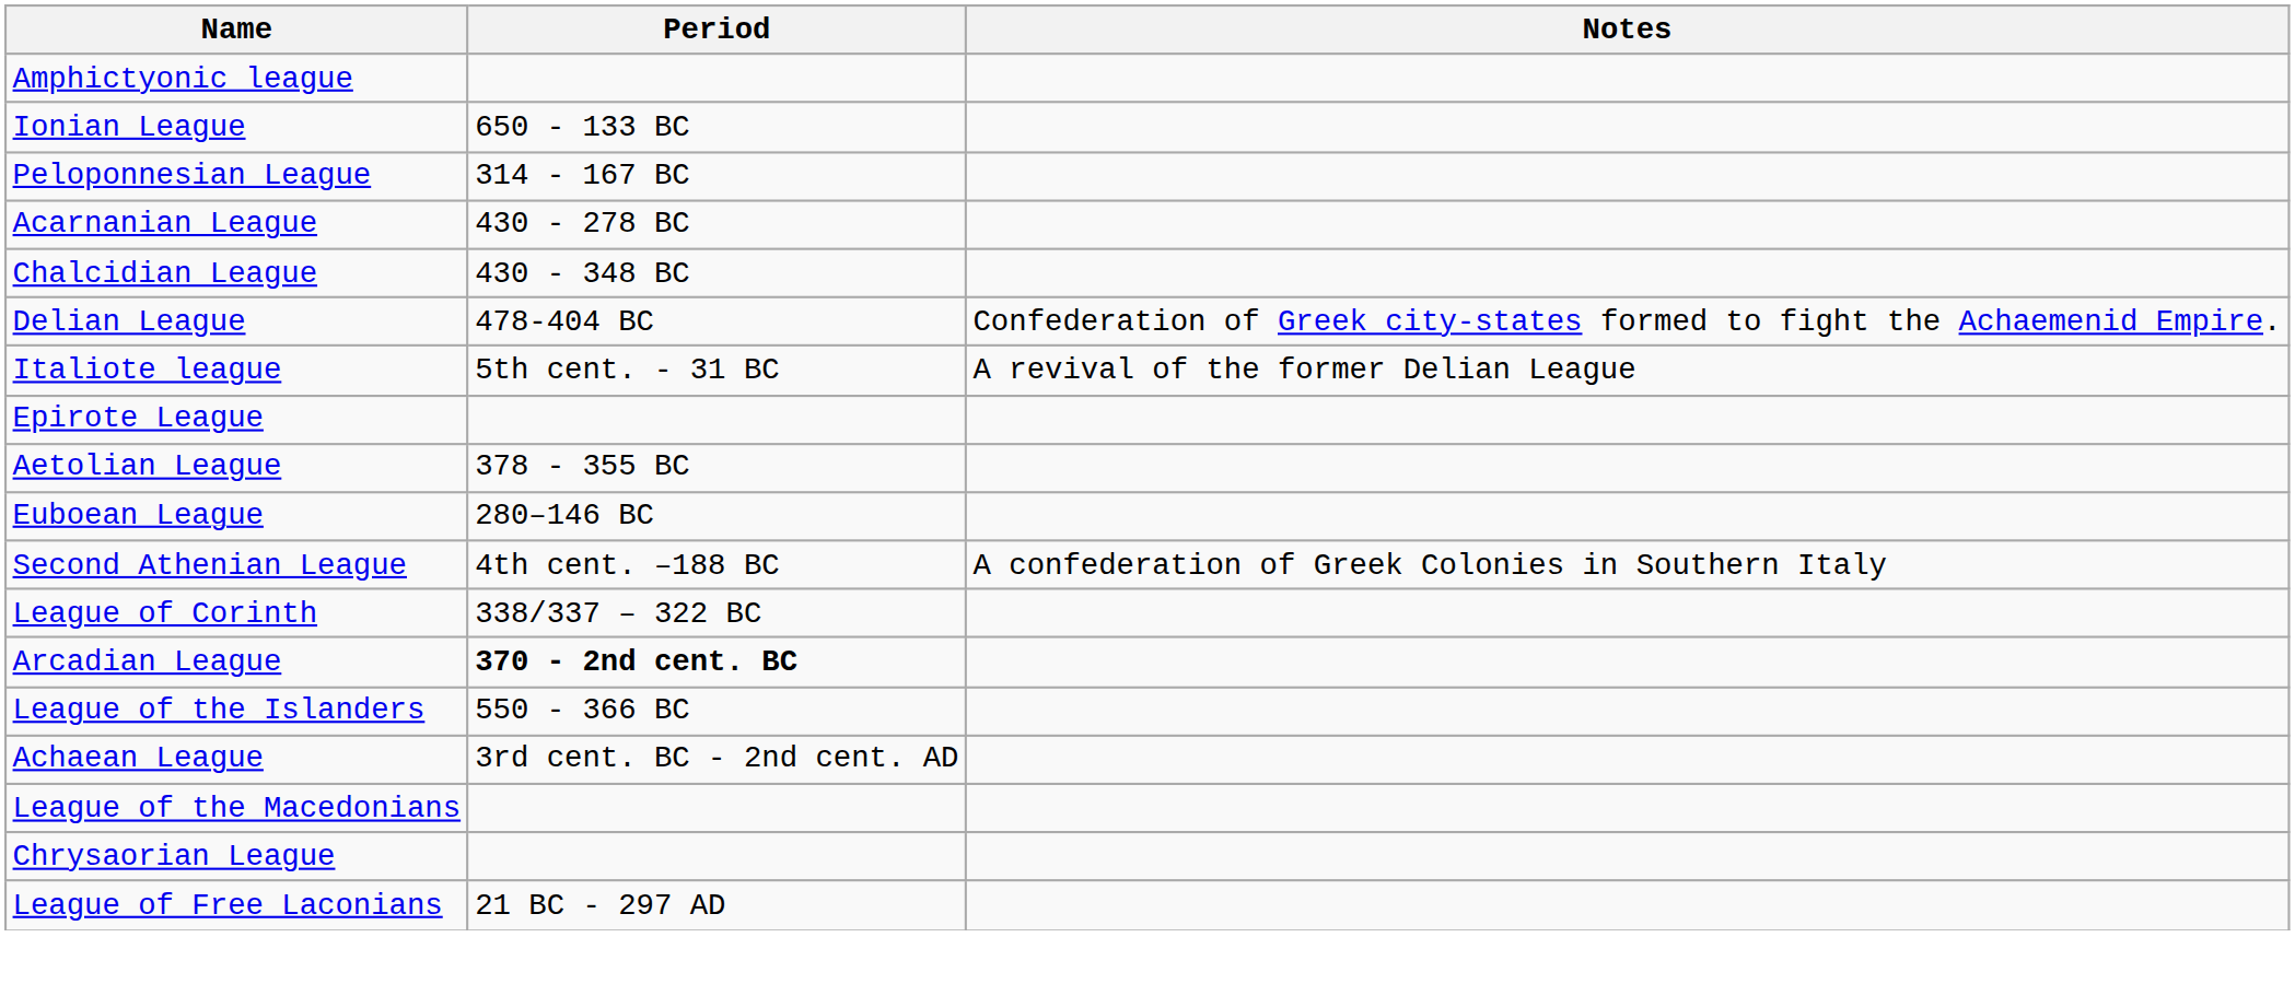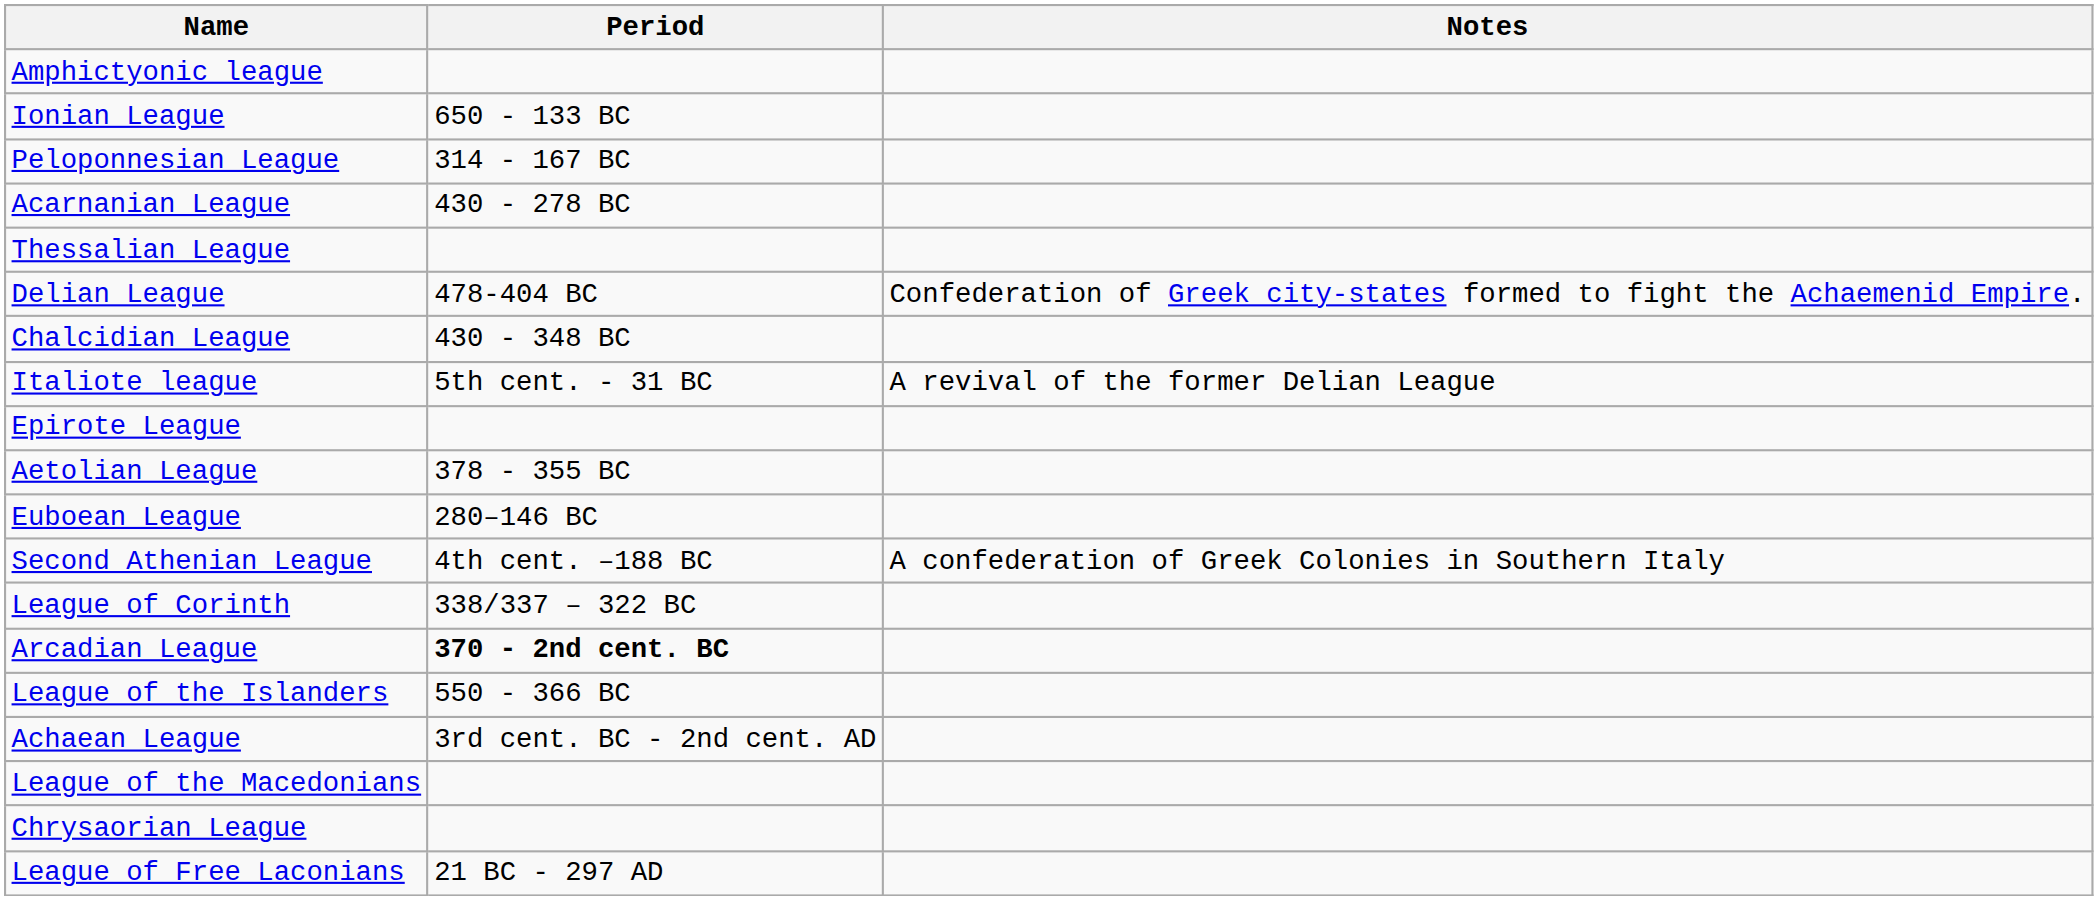 <table class="wikitable sortable">
 <tr>
 <th>Name</th>
 <th>Period</th>
 <th class=unsortable>Notes</th>
 </tr>
 <tr>
 <td><a href='#'>Amphictyonic league</a></td>
 <td></td>
 <td></td>
 </tr>
 <tr>
 <td><a href='#'>Ionian League</a></td>
 <td>650 - 133 BC</td>
 <td></td>
 </tr>
 <tr>
 <td><a href='#'>Peloponnesian League</a></td>
 <td>314 - 167 BC</td>
 <td></td>
 </tr>
 <tr>
 <td><a href='#'>Acarnanian League</a></td>
 <td>430 - 278 BC</td>
 <td></td>
 </tr>
 <tr>
-<td><a href='#'>Chalcidian League</a></td>
-<td>430 - 348 BC</td>
+<td><a href='#'>Thessalian League</a></td>
+<td></td>
 <td></td>
 </tr>
 <tr>
 <td><a href='#'>Delian League</a></td>
 <td>478-404 BC</td>
 <td>Confederation of <a href='#'>Greek city-states</a> formed to fight the <a href='#'>Achaemenid Empire</a>.</td>
+</tr>
+<tr>
+<td><a href='#'>Chalcidian League</a></td>
+<td>430 - 348 BC</td>
+<td></td>
 </tr>
 <tr>
 <td><a href='#'>Italiote league</a></td>
 <td>5th cent. - 31 BC</td>
 <td>A revival of the former Delian League</td>
 </tr>
 <tr>
 <td><a href='#'>Epirote League</a></td>
 <td></td>
 <td></td>
 </tr>
 <tr>
 <td><a href='#'>Aetolian League</a></td>
 <td>378 - 355 BC</td>
 <td></td>
 </tr>
 <tr>
 <td><a href='#'>Euboean League</a></td>
 <td>280–146 BC</td>
 <td></td>
 </tr>
 <tr>
 <td><a href='#'>Second Athenian League</a></td>
 <td>4th cent. –188 BC</td>
 <td>A confederation of Greek Colonies in Southern Italy</td>
 </tr>
 <tr>
 <td><a href='#'>League of Corinth</a></td>
 <td>338/337 – 322 BC</td>
 <td></td>
 </tr>
 <tr>
 <td><a href='#'>Arcadian League</a></td>
 <td><strong>370 - 2nd cent. BC</strong></td>
 <td></td>
 </tr>
 <tr>
 <td><a href='#'>League of the Islanders</a></td>
 <td>550 - 366 BC</td>
 <td></td>
 </tr>
 <tr>
 <td><a href='#'>Achaean League</a></td>
 <td>3rd cent. BC - 2nd cent. AD</td>
 <td></td>
 </tr>
 <tr>
 <td><a href='#'>League of the Macedonians</a></td>
 <td></td>
 <td></td>
 </tr>
 <tr>
 <td><a href='#'>Chrysaorian League</a></td>
 <td></td>
 <td></td>
 </tr>
 <tr>
 <td><a href='#'>League of Free Laconians</a></td>
 <td>21 BC - 297 AD</td>
 <td></td>
 </tr>
 </table>
